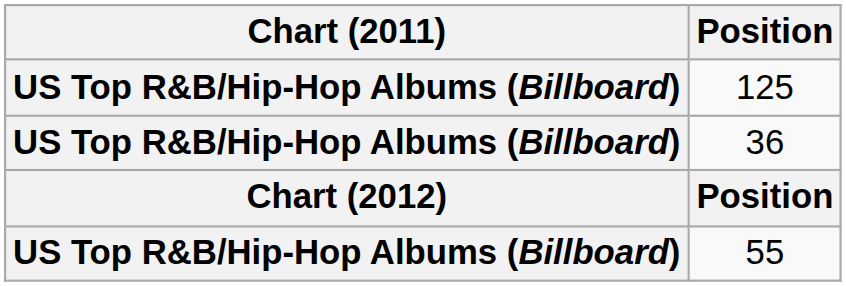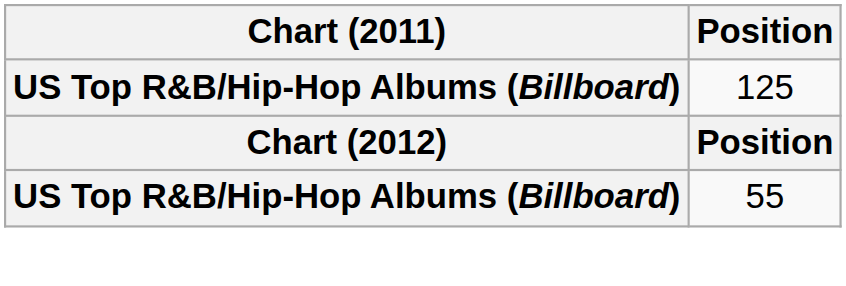 <table class="wikitable plainrowheaders" style="text-align:center">
 <tr>
 <th scope="col">Chart (2011)</th>
 <th scope="col">Position</th>
 </tr>
 <tr>
 <th scope="row">US Top R&B/Hip-Hop Albums (<em>Billboard</em>)</th>
 <td>125</td>
 </tr>
 <tr>
-<th scope="row">US Top R&B/Hip-Hop Albums (<em>Billboard</em>)</th>
-<td>36</td>
-</tr>
-<tr>
 <th scope="col">Chart (2012)</th>
 <th scope="col">Position</th>
 </tr>
 <tr>
 <th scope="row">US Top R&B/Hip-Hop Albums (<em>Billboard</em>)</th>
 <td>55</td>
 </tr>
 </table>
